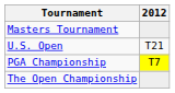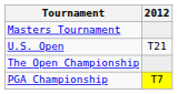 <table class="wikitable" style="font-size:95%;text-align:center;">
 <tr>
 <th>Tournament</th>
 <th>2012</th>
 </tr>
 <tr>
 <td align=left><a href='#'>Masters Tournament</a></td>
 <td style="background:#eeeeee;"></td>
 </tr>
 <tr>
 <td align=left><a href='#'>U.S. Open</a></td>
 <td>T21</td>
 </tr>
 <tr>
+<td align=left><a href='#'>The Open Championship</a></td>
+<td style="background:#eeeeee;"></td>
+</tr>
+<tr>
 <td align=left><a href='#'>PGA Championship</a></td>
 <td style="background:yellow;">T7</td>
 </tr>
-<tr>
-<td align=left><a href='#'>The Open Championship</a></td>
-<td style="background:#eeeeee;"></td>
-</tr>
 </table>
